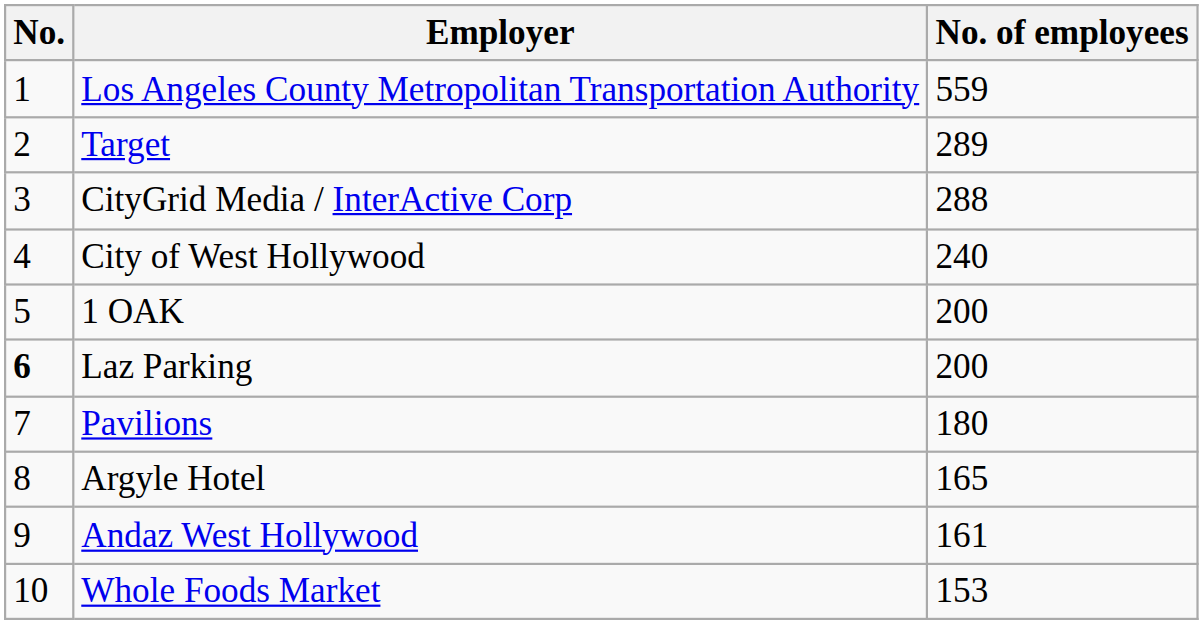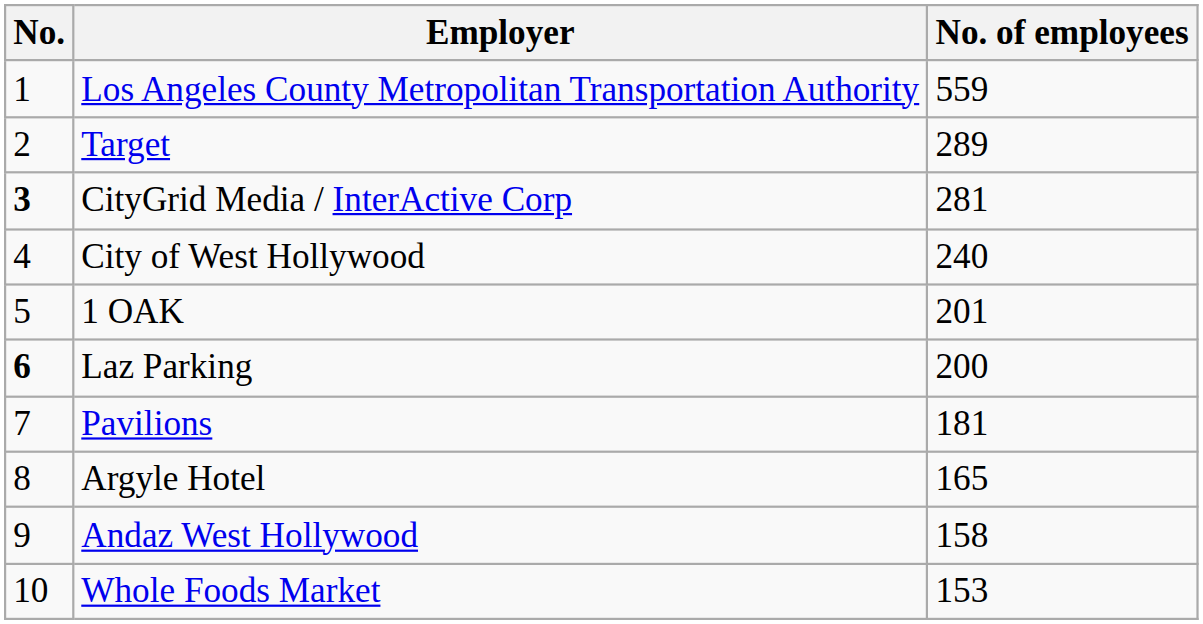 <table class="wikitable">
 <tr>
 <th>No.</th>
 <th>Employer</th>
 <th>No. of employees</th>
 </tr>
 <tr>
 <td>1</td>
 <td><a href='#'>Los Angeles County Metropolitan Transportation Authority</a></td>
 <td>559</td>
 </tr>
 <tr>
 <td>2</td>
 <td><a href='#'>Target</a></td>
 <td>289</td>
 </tr>
 <tr>
-<td>3</td>
+<td><strong>3</strong></td>
 <td>CityGrid Media / <a href='#'>InterActive Corp</a></td>
-<td>288</td>
+<td>281</td>
 </tr>
 <tr>
 <td>4</td>
 <td>City of West Hollywood</td>
 <td>240</td>
 </tr>
 <tr>
 <td>5</td>
 <td>1 OAK</td>
-<td>200</td>
+<td>201</td>
 </tr>
 <tr>
 <td><strong>6</strong></td>
 <td>Laz Parking</td>
 <td>200</td>
 </tr>
 <tr>
 <td>7</td>
 <td><a href='#'>Pavilions</a></td>
-<td>180</td>
+<td>181</td>
 </tr>
 <tr>
 <td>8</td>
 <td>Argyle Hotel</td>
 <td>165</td>
 </tr>
 <tr>
 <td>9</td>
 <td><a href='#'>Andaz West Hollywood</a></td>
-<td>161</td>
+<td>158</td>
 </tr>
 <tr>
 <td>10</td>
 <td><a href='#'>Whole Foods Market</a></td>
 <td>153</td>
 </tr>
 </table>
